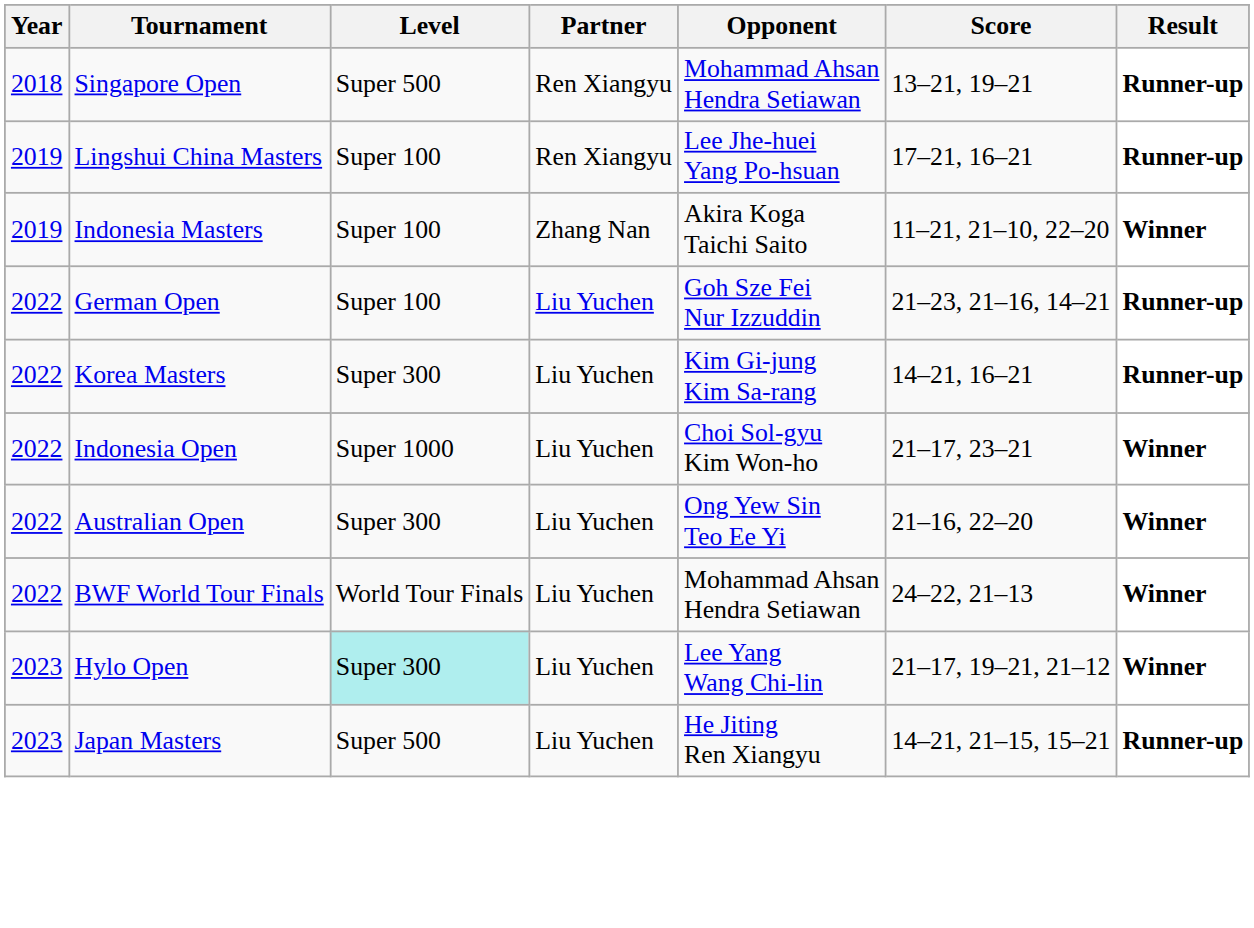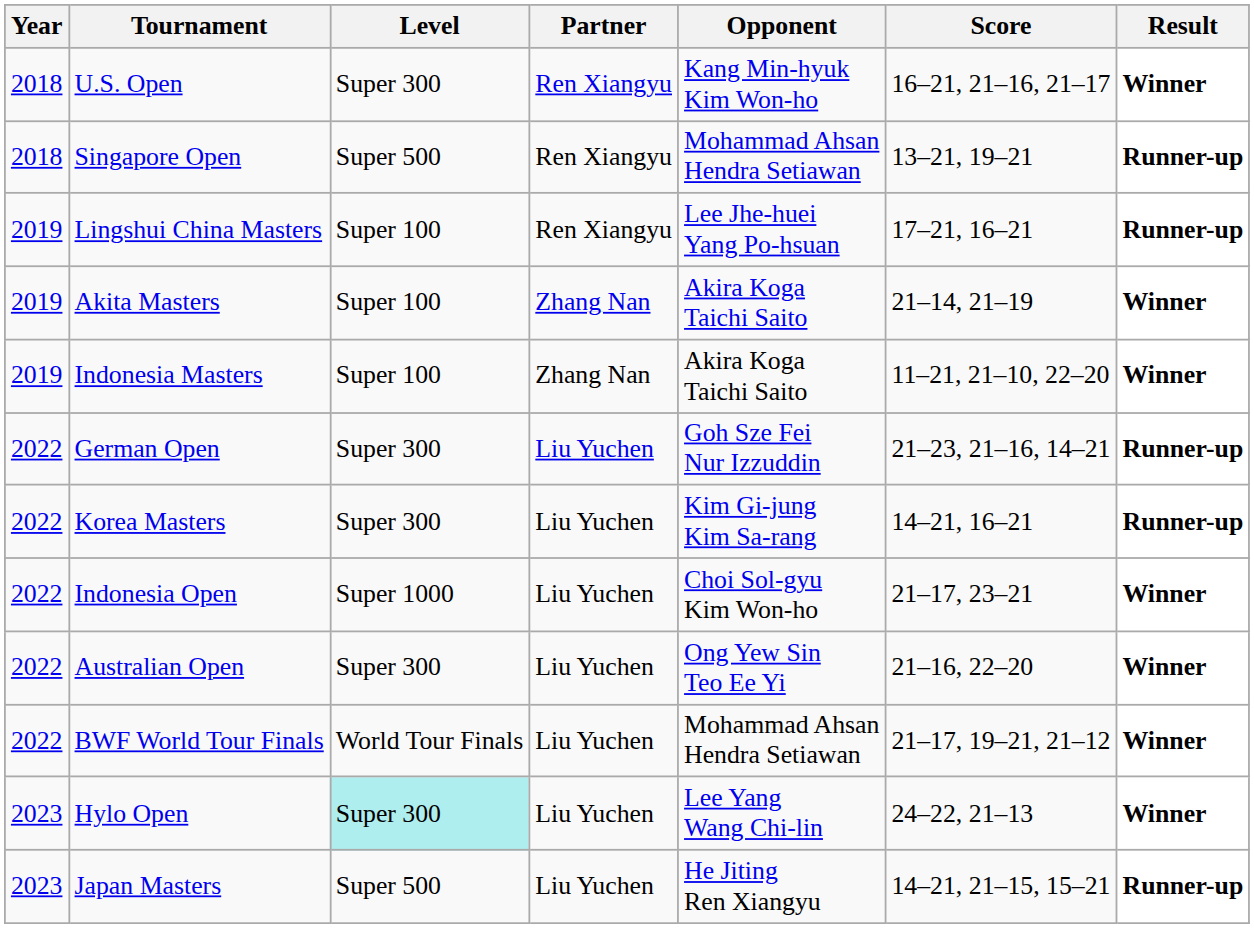 <table class="sortable wikitable" style="font-size: 90%;">
 <tr>
 <th>Year</th>
 <th>Tournament</th>
 <th>Level</th>
 <th>Partner</th>
 <th>Opponent</th>
 <th>Score</th>
 <th>Result</th>
+</tr>
+<tr>
+<td align="center"><a href='#'>2018</a></td>
+<td align="left"><a href='#'>U.S. Open</a></td>
+<td align="left">Super 300</td>
+<td align="left"> <a href='#'>Ren Xiangyu</a></td>
+<td align="left"> <a href='#'>Kang Min-hyuk</a><br> <a href='#'>Kim Won-ho</a></td>
+<td align="left">16–21, 21–16, 21–17</td>
+<td style="text-align:left; background:white"> <strong>Winner</strong></td>
 </tr>
 <tr>
 <td align="center"><a href='#'>2018</a></td>
 <td align="left"><a href='#'>Singapore Open</a></td>
 <td align="left">Super 500</td>
 <td align="left"> Ren Xiangyu</td>
 <td align="left"> <a href='#'>Mohammad Ahsan</a><br> <a href='#'>Hendra Setiawan</a></td>
 <td align="left">13–21, 19–21</td>
 <td style="text-align:left; background:white"> <strong>Runner-up</strong></td>
 </tr>
 <tr>
 <td align="center"><a href='#'>2019</a></td>
 <td align="left"><a href='#'>Lingshui China Masters</a></td>
 <td align="left">Super 100</td>
 <td align="left"> Ren Xiangyu</td>
 <td align="left"> <a href='#'>Lee Jhe-huei</a><br> <a href='#'>Yang Po-hsuan</a></td>
 <td align="left">17–21, 16–21</td>
 <td style="text-align:left; background:white"> <strong>Runner-up</strong></td>
 </tr>
 <tr>
 <td align="center"><a href='#'>2019</a></td>
+<td align="left"><a href='#'>Akita Masters</a></td>
+<td align="left">Super 100</td>
+<td align="left"> <a href='#'>Zhang Nan</a></td>
+<td align="left"> <a href='#'>Akira Koga</a><br> <a href='#'>Taichi Saito</a></td>
+<td align="left">21–14, 21–19</td>
+<td style="text-align:left; background:white"> <strong>Winner</strong></td>
+</tr>
+<tr>
+<td align="center"><a href='#'>2019</a></td>
 <td align="left"><a href='#'>Indonesia Masters</a></td>
 <td align="left">Super 100</td>
 <td align="left"> Zhang Nan</td>
 <td align="left"> Akira Koga<br> Taichi Saito</td>
 <td align="left">11–21, 21–10, 22–20</td>
 <td style="text-align:left; background:white"> <strong>Winner</strong></td>
 </tr>
 <tr>
 <td align="center"><a href='#'>2022</a></td>
 <td align="left"><a href='#'>German Open</a></td>
-<td align="left">Super 100</td>
+<td align="left">Super 300</td>
 <td align="left"> <a href='#'>Liu Yuchen</a></td>
 <td align="left"> <a href='#'>Goh Sze Fei</a><br> <a href='#'>Nur Izzuddin</a></td>
 <td align="left">21–23, 21–16, 14–21</td>
 <td style="text-align:left; background:white"> <strong>Runner-up</strong></td>
 </tr>
 <tr>
 <td align="center"><a href='#'>2022</a></td>
 <td align="left"><a href='#'>Korea Masters</a></td>
 <td align="left">Super 300</td>
 <td align="left"> Liu Yuchen</td>
 <td align="left"> <a href='#'>Kim Gi-jung</a><br> <a href='#'>Kim Sa-rang</a></td>
 <td align="left">14–21, 16–21</td>
 <td style="text-align:left; background:white"> <strong>Runner-up</strong></td>
 </tr>
 <tr>
 <td align="center"><a href='#'>2022</a></td>
 <td align="left"><a href='#'>Indonesia Open</a></td>
 <td align="left">Super 1000</td>
 <td align="left"> Liu Yuchen</td>
 <td align="left"> <a href='#'>Choi Sol-gyu</a><br> Kim Won-ho</td>
 <td align="left">21–17, 23–21</td>
 <td style="text-align:left; background:white"> <strong>Winner</strong></td>
 </tr>
 <tr>
 <td align="center"><a href='#'>2022</a></td>
 <td align="left"><a href='#'>Australian Open</a></td>
 <td align="left">Super 300</td>
 <td align="left"> Liu Yuchen</td>
 <td align="left"> <a href='#'>Ong Yew Sin</a><br> <a href='#'>Teo Ee Yi</a></td>
 <td align="left">21–16, 22–20</td>
 <td style="text-align:left; background:white"> <strong>Winner</strong></td>
 </tr>
 <tr>
 <td align="center"><a href='#'>2022</a></td>
 <td align="left"><a href='#'>BWF World Tour Finals</a></td>
 <td align="left">World Tour Finals</td>
 <td align="left"> Liu Yuchen</td>
 <td align="left"> Mohammad Ahsan<br> Hendra Setiawan</td>
-<td align="left">24–22, 21–13</td>
+<td align="left">21–17, 19–21, 21–12</td>
 <td style="text-align:left; background:white"> <strong>Winner</strong></td>
 </tr>
 <tr>
 <td align="center"><a href='#'>2023</a></td>
 <td align="left"><a href='#'>Hylo Open</a></td>
 <td align="left" style="background: paleturquoise;">Super 300</td>
 <td align="left"> Liu Yuchen</td>
 <td align="left"> <a href='#'>Lee Yang</a><br> <a href='#'>Wang Chi-lin</a></td>
-<td align="left">21–17, 19–21, 21–12</td>
+<td align="left">24–22, 21–13</td>
 <td style="text-align:left; background:white"> <strong>Winner</strong></td>
 </tr>
 <tr>
 <td align="center"><a href='#'>2023</a></td>
 <td align="left"><a href='#'>Japan Masters</a></td>
 <td align="left">Super 500</td>
 <td align="left"> Liu Yuchen</td>
 <td align="left"> <a href='#'>He Jiting</a><br> Ren Xiangyu</td>
 <td align="left">14–21, 21–15, 15–21</td>
 <td style="text-align:left; background:white"> <strong>Runner-up</strong></td>
 </tr>
 </table>
